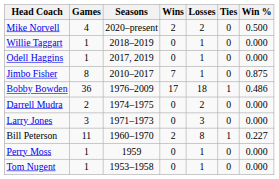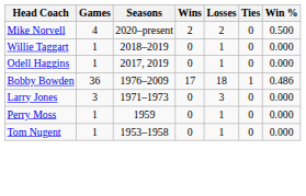 <table class="sortable wikitable" style="text-align:center">
 <tr>
 <th>Head Coach</th>
 <th>Games</th>
 <th>Seasons</th>
 <th>Wins</th>
 <th>Losses</th>
 <th>Ties</th>
 <th>Win %</th>
 </tr>
 <tr>
 <td align="left"><a href='#'>Mike Norvell</a></td>
 <td>4</td>
 <td>2020–present</td>
 <td>2</td>
 <td>2</td>
 <td>0</td>
 <td>0.500</td>
 </tr>
 <tr>
 <td align="left"><a href='#'>Willie Taggart</a></td>
 <td>1</td>
 <td>2018–2019</td>
 <td>0</td>
 <td>1</td>
 <td>0</td>
 <td>0.000</td>
 </tr>
 <tr>
 <td align="left"><a href='#'>Odell Haggins</a></td>
 <td>1</td>
 <td>2017, 2019</td>
 <td>0</td>
 <td>1</td>
 <td>0</td>
 <td>0.000</td>
 </tr>
 <tr>
-<td align="left"><a href='#'>Jimbo Fisher</a></td>
-<td>8</td>
-<td>2010–2017</td>
-<td>7</td>
-<td>1</td>
-<td>0</td>
-<td>0.875</td>
-</tr>
-<tr>
 <td align="left"><a href='#'>Bobby Bowden</a></td>
 <td>36</td>
 <td>1976–2009</td>
 <td>17</td>
 <td>18</td>
 <td>1</td>
 <td>0.486</td>
 </tr>
 <tr>
-<td align="left"><a href='#'>Darrell Mudra</a></td>
-<td>2</td>
-<td>1974–1975</td>
-<td>0</td>
-<td>2</td>
-<td>0</td>
-<td>0.000</td>
-</tr>
-<tr>
 <td align="left"><a href='#'>Larry Jones</a></td>
 <td>3</td>
 <td>1971–1973</td>
 <td>0</td>
 <td>3</td>
 <td>0</td>
 <td>0.000</td>
-</tr>
-<tr>
-<td align="left">Bill Peterson</td>
-<td>11</td>
-<td>1960–1970</td>
-<td>2</td>
-<td>8</td>
-<td>1</td>
-<td>0.227</td>
 </tr>
 <tr>
 <td align="left"><a href='#'>Perry Moss</a></td>
 <td>1</td>
 <td>1959</td>
 <td>0</td>
 <td>1</td>
 <td>0</td>
 <td>0.000</td>
 </tr>
 <tr>
 <td align="left"><a href='#'>Tom Nugent</a></td>
 <td>1</td>
 <td>1953–1958</td>
 <td>0</td>
 <td>1</td>
 <td>0</td>
 <td>0.000</td>
 </tr>
 </table>
